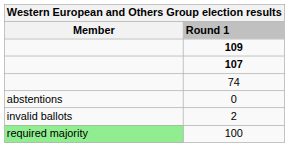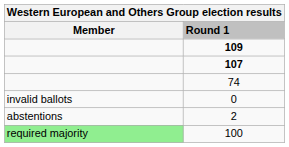 <table class="wikitable collapsible">
 <tr>
 <th colspan="5">Western European and Others Group election results</th>
 </tr>
 <tr>
 <th>Member</th>
 <td style="background:silver;"><strong>Round 1</strong></td>
 </tr>
 <tr>
 <td></td>
 <td style="text-align:center;"><strong>109</strong></td>
 </tr>
 <tr>
 <td></td>
 <td style="text-align:center;"><strong>107</strong></td>
 </tr>
 <tr>
 <td></td>
 <td style="text-align:center;">74</td>
 </tr>
 <tr>
-<td>abstentions</td>
+<td>invalid ballots</td>
 <td style="text-align:center;">0</td>
 </tr>
 <tr>
-<td>invalid ballots</td>
+<td>abstentions</td>
 <td style="text-align:center;">2</td>
 </tr>
 <tr>
 <td style="background: lightgreen;">required majority</td>
 <td style="text-align:center;">100</td>
 </tr>
 </table>
